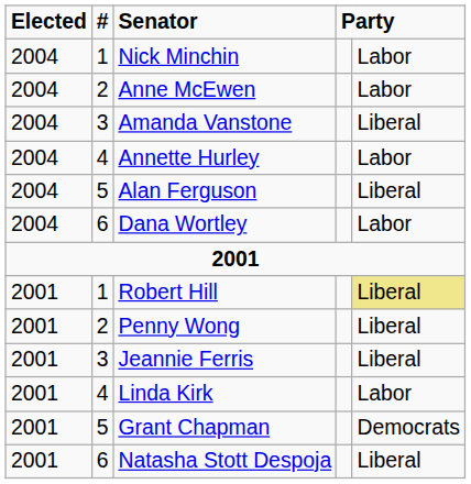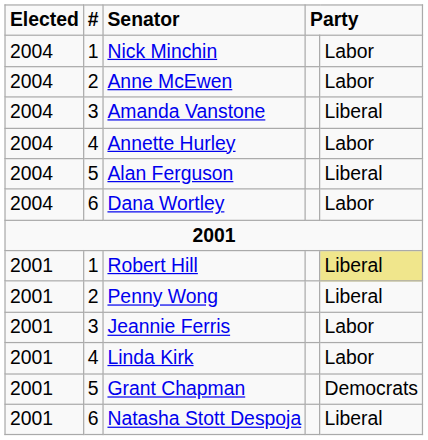 <table class="wikitable" style="float:right">
 <tr>
 <td><strong>Elected</strong></td>
 <td><strong>#</strong></td>
 <td><strong>Senator</strong></td>
 <td colspan="2"><strong>Party</strong></td>
 </tr>
 <tr>
 <td>2004</td>
 <td>1</td>
 <td><a href='#'>Nick Minchin</a></td>
 <td> </td>
 <td>Labor</td>
 </tr>
 <tr>
 <td>2004</td>
 <td>2</td>
 <td><a href='#'>Anne McEwen</a></td>
 <td> </td>
 <td>Labor</td>
 </tr>
 <tr>
 <td>2004</td>
 <td>3</td>
 <td><a href='#'>Amanda Vanstone</a></td>
 <td> </td>
 <td>Liberal</td>
 </tr>
 <tr>
 <td>2004</td>
 <td>4</td>
 <td><a href='#'>Annette Hurley</a></td>
 <td> </td>
 <td>Labor</td>
 </tr>
 <tr>
 <td>2004</td>
 <td>5</td>
 <td><a href='#'>Alan Ferguson</a></td>
 <td> </td>
 <td>Liberal</td>
 </tr>
 <tr>
 <td>2004</td>
 <td>6</td>
 <td><a href='#'>Dana Wortley</a></td>
 <td> </td>
 <td>Labor</td>
 </tr>
 <tr>
 <td colspan="5" align="center"><strong>2001</strong></td>
 </tr>
 <tr>
 <td>2001</td>
 <td>1</td>
 <td><a href='#'>Robert Hill</a></td>
 <td> </td>
 <td style="background: khaki;">Liberal</td>
 </tr>
 <tr>
 <td>2001</td>
 <td>2</td>
 <td><a href='#'>Penny Wong</a></td>
 <td> </td>
 <td>Liberal</td>
 </tr>
 <tr>
 <td>2001</td>
 <td>3</td>
 <td><a href='#'>Jeannie Ferris</a></td>
 <td> </td>
-<td>Liberal</td>
+<td>Labor</td>
 </tr>
 <tr>
 <td>2001</td>
 <td>4</td>
 <td><a href='#'>Linda Kirk</a></td>
 <td> </td>
 <td>Labor</td>
 </tr>
 <tr>
 <td>2001</td>
 <td>5</td>
 <td><a href='#'>Grant Chapman</a></td>
 <td> </td>
 <td>Democrats</td>
 </tr>
 <tr>
 <td>2001</td>
 <td>6</td>
 <td><a href='#'>Natasha Stott Despoja</a></td>
 <td> </td>
 <td>Liberal</td>
 </tr>
 </table>
